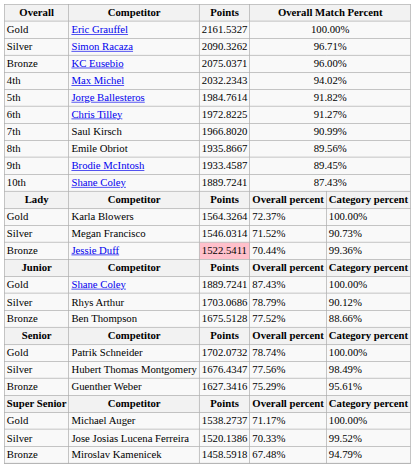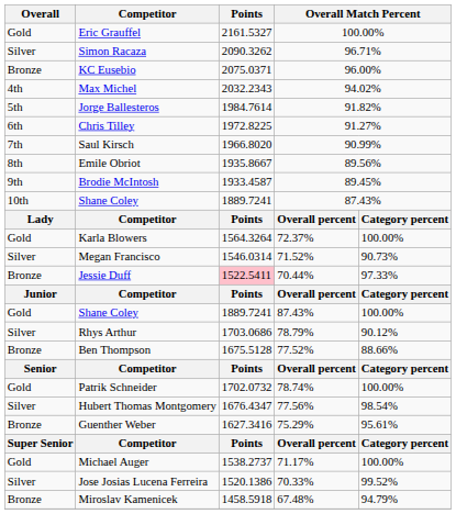 <table class="wikitable" style="text-align: left;">
 <tr>
 <th>Overall</th>
 <th>Competitor</th>
 <th>Points</th>
 <th colspan="2">Overall Match Percent</th>
 </tr>
 <tr>
 <td> Gold</td>
 <td><a href='#'>Eric Grauffel</a></td>
 <td>2161.5327</td>
 <td colspan="2" style="text-align: center;">100.00%</td>
 </tr>
 <tr>
 <td> Silver</td>
 <td><a href='#'>Simon Racaza</a></td>
 <td>2090.3262</td>
 <td colspan="2" style="text-align: center;">96.71%</td>
 </tr>
 <tr>
 <td> Bronze</td>
 <td><a href='#'>KC Eusebio</a></td>
 <td>2075.0371</td>
 <td colspan="2" style="text-align: center;">96.00%</td>
 </tr>
 <tr>
 <td>4th</td>
 <td><a href='#'>Max Michel</a></td>
 <td>2032.2343</td>
 <td colspan="2" style="text-align: center;">94.02%</td>
 </tr>
 <tr>
 <td>5th</td>
 <td><a href='#'>Jorge Ballesteros</a></td>
 <td>1984.7614</td>
 <td colspan="2" style="text-align: center;">91.82%</td>
 </tr>
 <tr>
 <td>6th</td>
 <td><a href='#'>Chris Tilley</a></td>
 <td>1972.8225</td>
 <td colspan="2" style="text-align: center;">91.27%</td>
 </tr>
 <tr>
 <td>7th</td>
 <td>Saul Kirsch</td>
 <td>1966.8020</td>
 <td colspan="2" style="text-align: center;">90.99%</td>
 </tr>
 <tr>
 <td>8th</td>
 <td>Emile Obriot</td>
 <td>1935.8667</td>
 <td colspan="2" style="text-align: center;">89.56%</td>
 </tr>
 <tr>
 <td>9th</td>
 <td><a href='#'>Brodie McIntosh</a></td>
 <td>1933.4587</td>
 <td colspan="2" style="text-align: center;">89.45%</td>
 </tr>
 <tr>
 <td>10th</td>
 <td> <a href='#'>Shane Coley</a></td>
 <td>1889.7241</td>
 <td colspan="2" style="text-align: center;">87.43%</td>
 </tr>
 <tr>
 <th>Lady</th>
 <th>Competitor</th>
 <th>Points</th>
 <th>Overall percent</th>
 <th>Category percent</th>
 </tr>
 <tr>
 <td> Gold</td>
 <td>Karla Blowers</td>
 <td>1564.3264</td>
 <td>72.37%</td>
 <td>100.00%</td>
 </tr>
 <tr>
 <td> Silver</td>
 <td>Megan Francisco</td>
 <td>1546.0314</td>
 <td>71.52%</td>
 <td>90.73%</td>
 </tr>
 <tr>
 <td> Bronze</td>
 <td><a href='#'>Jessie Duff</a></td>
 <td style="background: pink;">1522.5411</td>
 <td>70.44%</td>
-<td>99.36%</td>
+<td>97.33%</td>
 </tr>
 <tr>
 <th>Junior</th>
 <th>Competitor</th>
 <th>Points</th>
 <th>Overall percent</th>
 <th>Category percent</th>
 </tr>
 <tr>
 <td> Gold</td>
 <td><a href='#'>Shane Coley</a></td>
 <td>1889.7241</td>
 <td>87.43%</td>
 <td>100.00%</td>
 </tr>
 <tr>
 <td> Silver</td>
 <td>Rhys Arthur</td>
 <td>1703.0686</td>
 <td>78.79%</td>
 <td>90.12%</td>
 </tr>
 <tr>
 <td> Bronze</td>
 <td>Ben Thompson</td>
 <td>1675.5128</td>
 <td>77.52%</td>
 <td>88.66%</td>
 </tr>
 <tr>
 <th>Senior</th>
 <th>Competitor</th>
 <th>Points</th>
 <th>Overall percent</th>
 <th>Category percent</th>
 </tr>
 <tr>
 <td> Gold</td>
 <td>Patrik Schneider</td>
 <td>1702.0732</td>
 <td>78.74%</td>
 <td>100.00%</td>
 </tr>
 <tr>
 <td> Silver</td>
 <td>Hubert Thomas Montgomery</td>
 <td>1676.4347</td>
 <td>77.56%</td>
-<td>98.49%</td>
+<td>98.54%</td>
 </tr>
 <tr>
 <td> Bronze</td>
 <td>Guenther Weber</td>
 <td>1627.3416</td>
 <td>75.29%</td>
 <td>95.61%</td>
 </tr>
 <tr>
 <th>Super Senior</th>
 <th>Competitor</th>
 <th>Points</th>
 <th>Overall percent</th>
 <th>Category percent</th>
 </tr>
 <tr>
 <td> Gold</td>
 <td>Michael Auger</td>
 <td>1538.2737</td>
 <td>71.17%</td>
 <td>100.00%</td>
 </tr>
 <tr>
 <td> Silver</td>
 <td>Jose Josias Lucena Ferreira</td>
 <td>1520.1386</td>
 <td>70.33%</td>
 <td>99.52%</td>
 </tr>
 <tr>
 <td> Bronze</td>
 <td>Miroslav Kamenicek</td>
 <td>1458.5918</td>
 <td>67.48%</td>
 <td>94.79%</td>
 </tr>
 <tr>
 </tr>
 </table>
